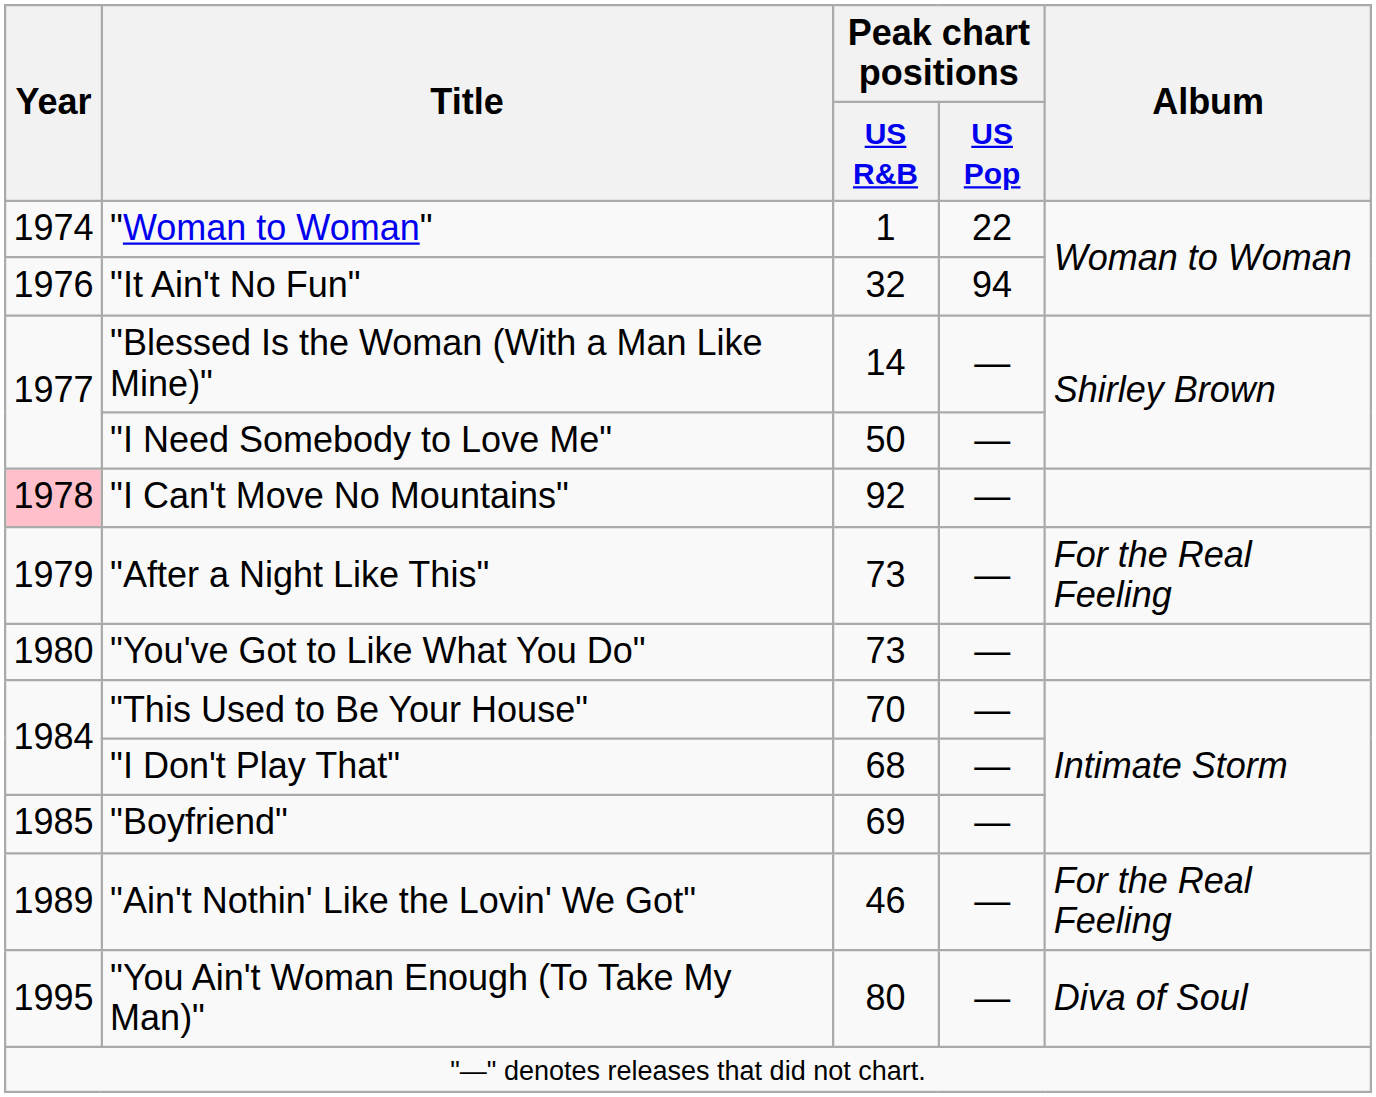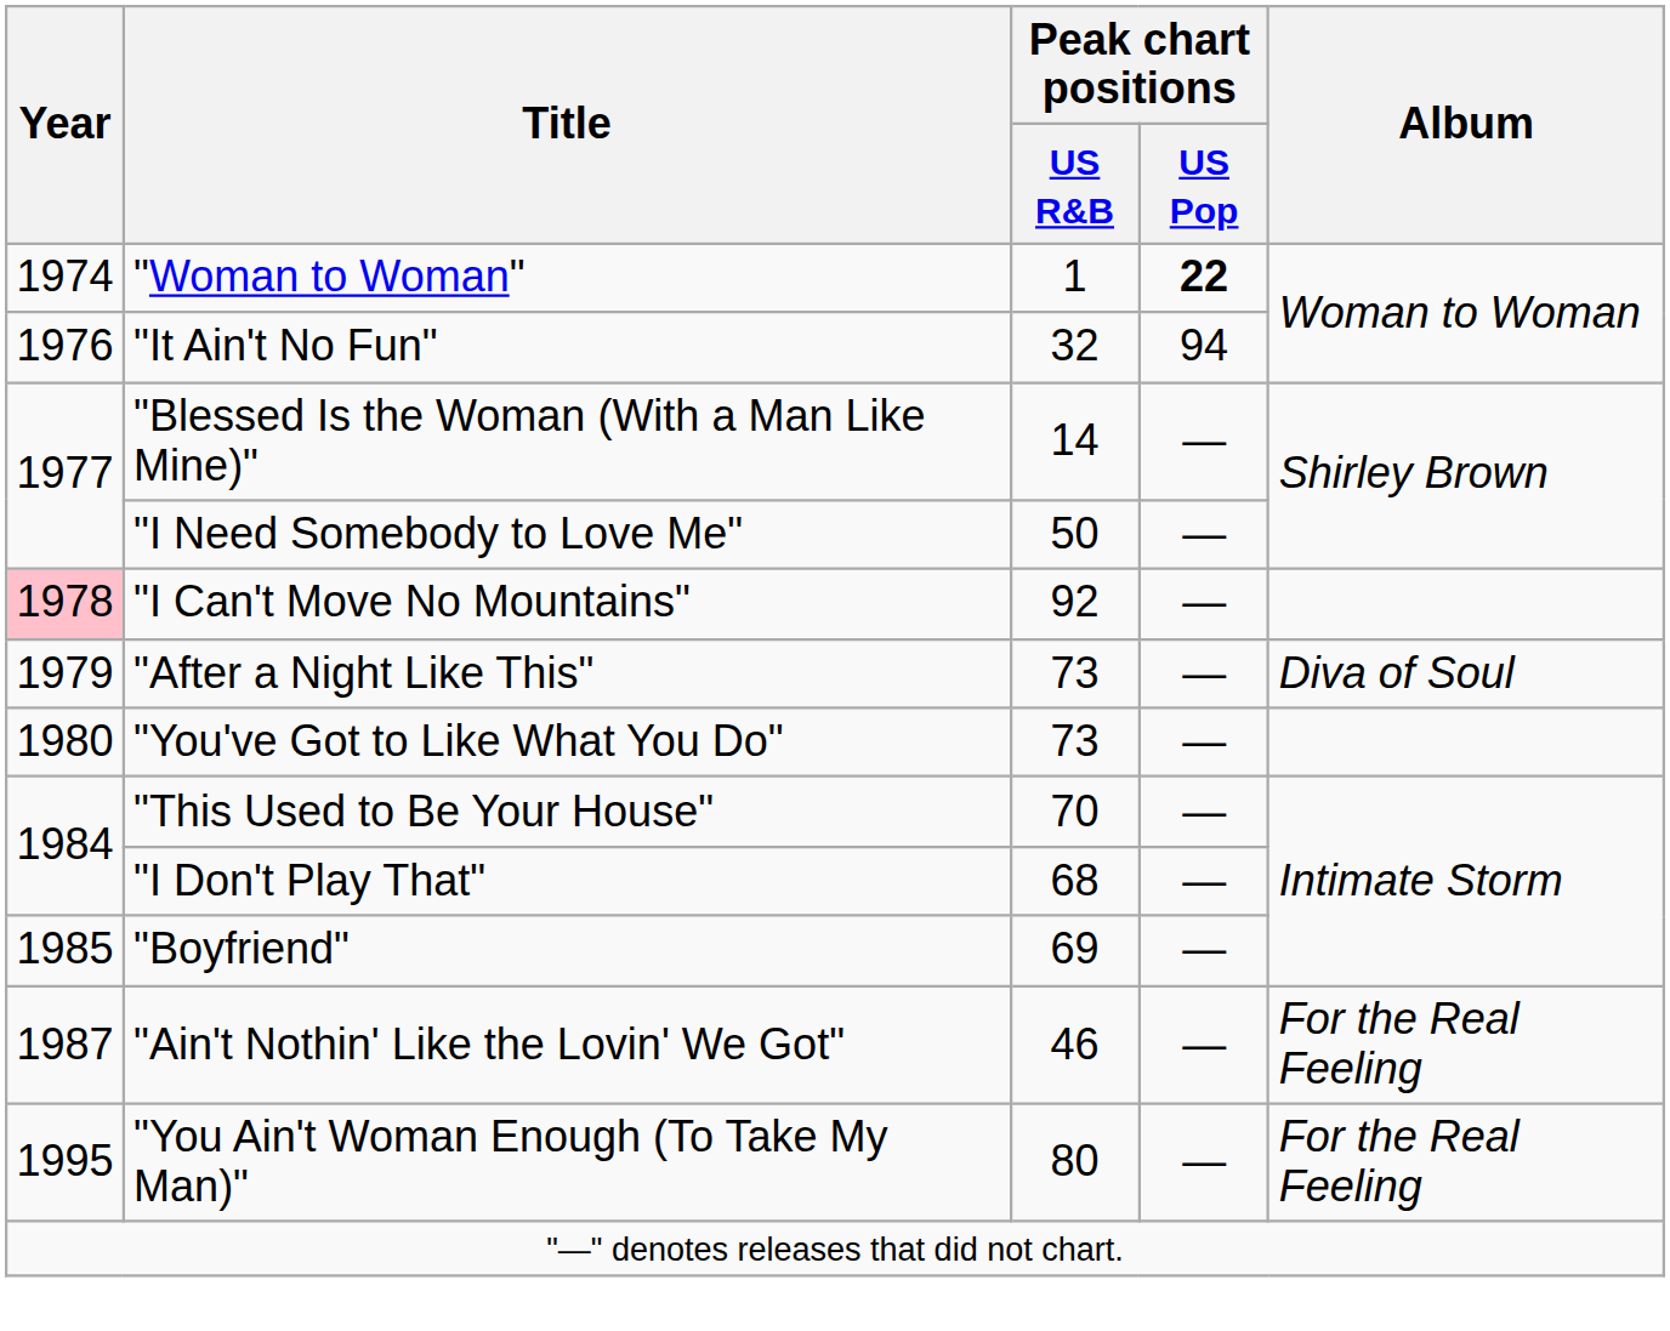 <table class="wikitable">
 <tr>
 <th scope="col" rowspan="2">Year</th>
 <th scope="col" rowspan="2">Title</th>
 <th scope="col" colspan="2">Peak chart positions</th>
 <th scope="col" rowspan="2">Album</th>
 </tr>
 <tr>
 <th style="width:40px;"><small><a href='#'>US R&B</a></small><br></th>
 <th style="width:40px;"><small><a href='#'>US Pop</a></small><br></th>
 </tr>
 <tr>
 <td>1974</td>
 <td>"<a href='#'>Woman to Woman</a>"</td>
 <td align=center>1</td>
-<td align=center>22</td>
+<td align=center><strong>22</strong></td>
 <td rowspan="2"><em>Woman to Woman</em></td>
 </tr>
 <tr>
 <td>1976</td>
 <td>"It Ain't No Fun"</td>
 <td align=center>32</td>
 <td align=center>94</td>
 </tr>
 <tr>
 <td rowspan="2">1977</td>
 <td>"Blessed Is the Woman (With a Man Like Mine)"</td>
 <td align=center>14</td>
 <td align=center>—</td>
 <td rowspan="2"><em>Shirley Brown</em></td>
 </tr>
 <tr>
 <td>"I Need Somebody to Love Me"</td>
 <td align=center>50</td>
 <td align=center>—</td>
 </tr>
 <tr>
 <td style="background: pink;">1978</td>
 <td>"I Can't Move No Mountains"</td>
 <td align=center>92</td>
 <td align=center>—</td>
 <td></td>
 </tr>
 <tr>
 <td>1979</td>
 <td>"After a Night Like This"</td>
 <td align=center>73</td>
 <td align=center>—</td>
-<td><em>For the Real Feeling</em></td>
+<td><em>Diva of Soul</em></td>
 </tr>
 <tr>
 <td>1980</td>
 <td>"You've Got to Like What You Do"</td>
 <td align=center>73</td>
 <td align=center>—</td>
 <td></td>
 </tr>
 <tr>
 <td rowspan="2">1984</td>
 <td>"This Used to Be Your House"</td>
 <td align=center>70</td>
 <td align=center>—</td>
 <td rowspan="3"><em>Intimate Storm</em></td>
 </tr>
 <tr>
 <td>"I Don't Play That"</td>
 <td align=center>68</td>
 <td align=center>—</td>
 </tr>
 <tr>
 <td>1985</td>
 <td>"Boyfriend"</td>
 <td align=center>69</td>
 <td align=center>—</td>
 </tr>
 <tr>
-<td>1989</td>
+<td>1987</td>
 <td>"Ain't Nothin' Like the Lovin' We Got"</td>
 <td align=center>46</td>
 <td align=center>—</td>
 <td><em>For the Real Feeling</em></td>
 </tr>
 <tr>
 <td>1995</td>
 <td>"You Ain't Woman Enough (To Take My Man)"</td>
 <td align=center>80</td>
 <td align=center>—</td>
-<td><em>Diva of Soul</em></td>
+<td><em>For the Real Feeling</em></td>
 </tr>
 <tr>
 <td colspan="7" style="text-align:center; font-size:9pt;">"—" denotes releases that did not chart.</td>
 </tr>
 </table>
